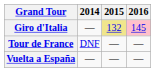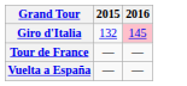 <table class="wikitable plainrowheaders">
 <tr>
 <th scope="col"><a href='#'>Grand Tour</a></th>
-<th scope="col">2014</th>
 <th scope="col">2015</th>
 <th scope="col">2016</th>
 </tr>
 <tr style="text-align:center;">
 <th scope="row"> <a href='#'>Giro d'Italia</a></th>
-<td>—</td>
-<td style="background: khaki;"><a href='#'>132</a></td>
+<td><a href='#'>132</a></td>
 <td style="background: pink;"><a href='#'>145</a></td>
 </tr>
 <tr style="text-align:center;">
 <th scope="row"> <a href='#'>Tour de France</a></th>
-<td><a href='#'>DNF</a></td>
 <td>—</td>
 <td>—</td>
 </tr>
 <tr style="text-align:center;">
 <th scope="row"> <a href='#'>Vuelta a España</a></th>
 <td>—</td>
 <td>—</td>
-<td>—</td>
 </tr>
 </table>
